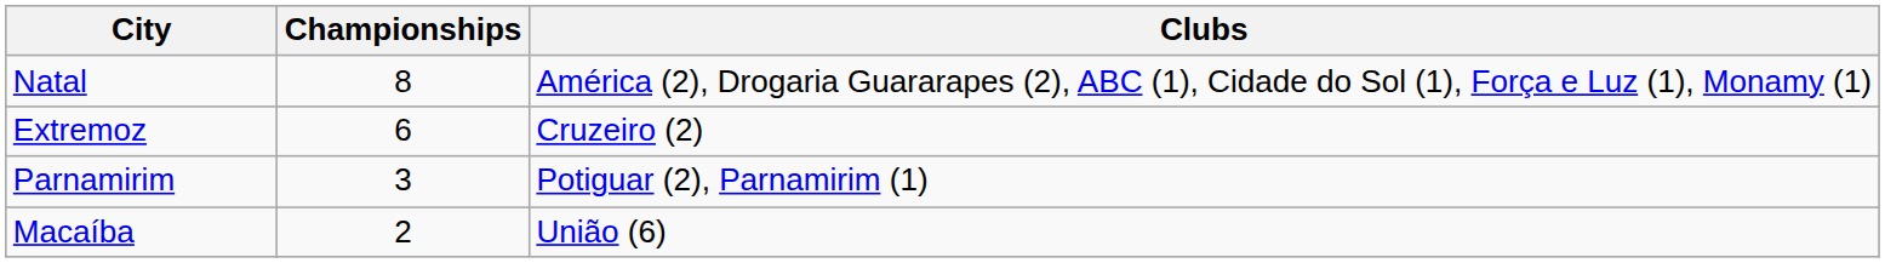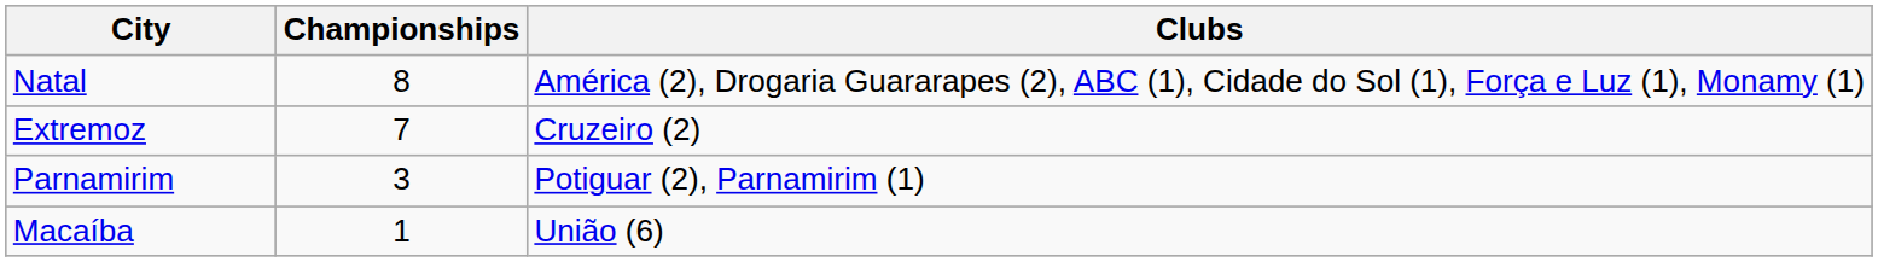 <table class="wikitable">
 <tr>
 <th style="width:130px">City</th>
 <th>Championships</th>
 <th>Clubs</th>
 </tr>
 <tr>
 <td> <a href='#'>Natal</a></td>
 <td align="center">8</td>
 <td><a href='#'>América</a> (2), Drogaria Guararapes (2), <a href='#'>ABC</a> (1), Cidade do Sol (1), <a href='#'>Força e Luz</a> (1), <a href='#'>Monamy</a> (1)</td>
 </tr>
 <tr>
 <td> <a href='#'>Extremoz</a></td>
-<td align="center">6</td>
+<td align="center">7</td>
 <td><a href='#'>Cruzeiro</a> (2)</td>
 </tr>
 <tr>
 <td> <a href='#'>Parnamirim</a></td>
 <td align="center">3</td>
 <td><a href='#'>Potiguar</a> (2), <a href='#'>Parnamirim</a> (1)</td>
 </tr>
 <tr>
 <td> <a href='#'>Macaíba</a></td>
-<td align="center">2</td>
+<td align="center">1</td>
 <td><a href='#'>União</a> (6)</td>
 </tr>
 </table>
